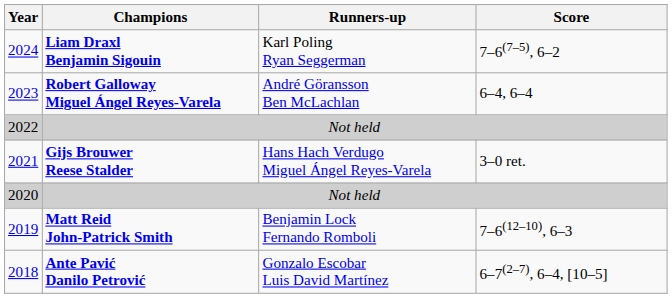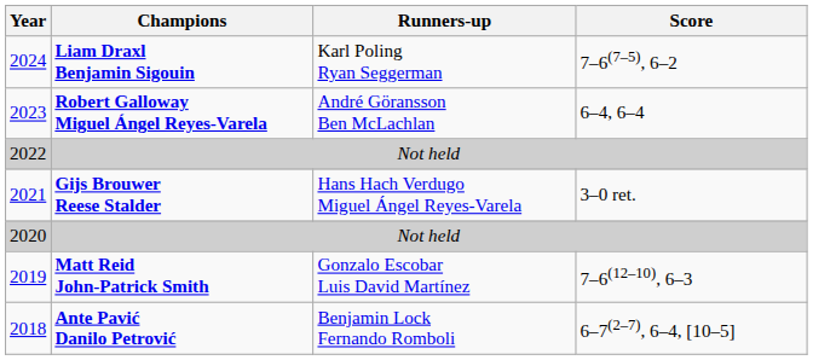 <table class="wikitable" style="font-size:90%">
 <tr>
 <th>Year</th>
 <th width="200">Champions</th>
 <th width="200">Runners-up</th>
 <th width="175">Score</th>
 </tr>
 <tr>
 <td><a href='#'>2024</a></td>
 <td> <strong><a href='#'>Liam Draxl</a></strong><br> <strong><a href='#'>Benjamin Sigouin</a></strong></td>
 <td> Karl Poling<br> <a href='#'>Ryan Seggerman</a></td>
 <td>7–6<sup>(7–5)</sup>, 6–2</td>
 </tr>
 <tr>
 <td><a href='#'>2023</a></td>
 <td> <strong><a href='#'>Robert Galloway</a></strong><br> <strong><a href='#'>Miguel Ángel Reyes-Varela</a></strong></td>
 <td> <a href='#'>André Göransson</a><br> <a href='#'>Ben McLachlan</a></td>
 <td>6–4, 6–4</td>
 </tr>
 <tr>
 <td style="background:#cfcfcf">2022</td>
 <td colspan=3 align=center style="background:#cfcfcf"><em>Not held</em></td>
 </tr>
 <tr>
 <td><a href='#'>2021</a></td>
 <td> <strong><a href='#'>Gijs Brouwer</a></strong><br> <strong><a href='#'>Reese Stalder</a></strong></td>
 <td> <a href='#'>Hans Hach Verdugo</a><br> <a href='#'>Miguel Ángel Reyes-Varela</a></td>
 <td>3–0 ret.</td>
 </tr>
 <tr>
 <td style="background:#cfcfcf">2020</td>
 <td colspan=3 align=center style="background:#cfcfcf"><em>Not held</em></td>
 </tr>
 <tr>
 <td><a href='#'>2019</a></td>
 <td> <strong><a href='#'>Matt Reid</a></strong><br> <strong><a href='#'>John-Patrick Smith</a></strong></td>
-<td> <a href='#'>Benjamin Lock</a><br> <a href='#'>Fernando Romboli</a></td>
+<td> <a href='#'>Gonzalo Escobar</a><br> <a href='#'>Luis David Martínez</a></td>
 <td>7–6<sup>(12–10)</sup>, 6–3</td>
 </tr>
 <tr>
 <td><a href='#'>2018</a></td>
 <td> <strong><a href='#'>Ante Pavić</a></strong><br> <strong><a href='#'>Danilo Petrović</a></strong></td>
-<td> <a href='#'>Gonzalo Escobar</a><br> <a href='#'>Luis David Martínez</a></td>
+<td> <a href='#'>Benjamin Lock</a><br> <a href='#'>Fernando Romboli</a></td>
 <td>6–7<sup>(2–7)</sup>, 6–4, [10–5]</td>
 </tr>
 </table>
